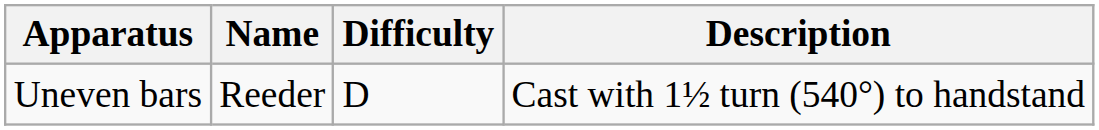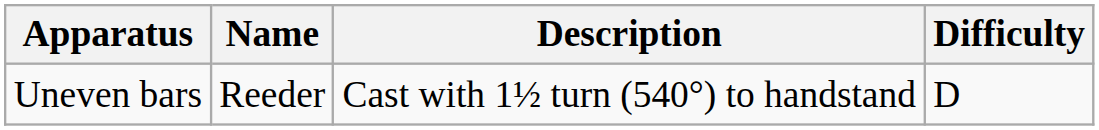 <table class="wikitable">
 <tr>
 <th>Apparatus</th>
 <th>Name</th>
+<th>Description</th>
 <th>Difficulty</th>
-<th>Description</th>
 </tr>
 <tr>
 <td>Uneven bars</td>
 <td>Reeder</td>
+<td>Cast with 1½ turn (540°) to handstand</td>
 <td>D</td>
-<td>Cast with 1½ turn (540°) to handstand</td>
 </tr>
 </table>
